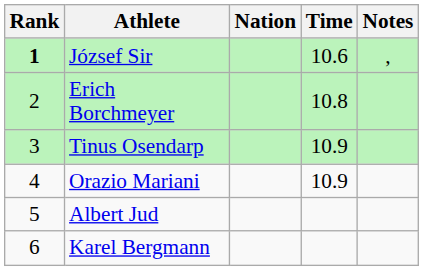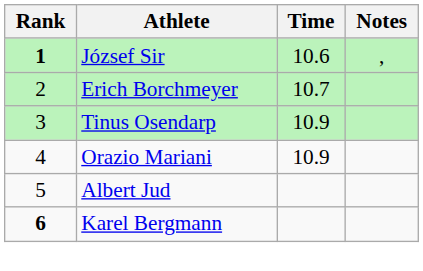 <table class="wikitable sortable" style="text-align:center;width: 50%">
 <tr>
 <th scope="col">Rank</th>
 <th scope="col">Athlete</th>
-<th scope="col">Nation</th>
 <th scope="col">Time</th>
 <th scope="col">Notes</th>
 </tr>
 <tr bgcolor=bbf3bb>
 <td><strong>1</strong></td>
 <td align=left><a href='#'>József Sir</a></td>
-<td align=left></td>
 <td>10.6</td>
 <td>, </td>
 </tr>
 <tr bgcolor=bbf3bb>
 <td>2</td>
 <td align=left><a href='#'>Erich Borchmeyer</a></td>
-<td align=left></td>
-<td>10.8</td>
+<td>10.7</td>
 <td></td>
 </tr>
 <tr bgcolor=bbf3bb>
 <td>3</td>
 <td align=left><a href='#'>Tinus Osendarp</a></td>
-<td align=left></td>
 <td>10.9</td>
 <td></td>
 </tr>
 <tr>
 <td>4</td>
 <td align=left><a href='#'>Orazio Mariani</a></td>
-<td align=left></td>
 <td>10.9</td>
 <td></td>
 </tr>
 <tr>
 <td>5</td>
 <td align=left><a href='#'>Albert Jud</a></td>
-<td align=left></td>
 <td></td>
 <td></td>
 </tr>
 <tr>
-<td>6</td>
+<td><strong>6</strong></td>
 <td align=left><a href='#'>Karel Bergmann</a></td>
-<td align=left></td>
 <td></td>
 <td></td>
 </tr>
 </table>
